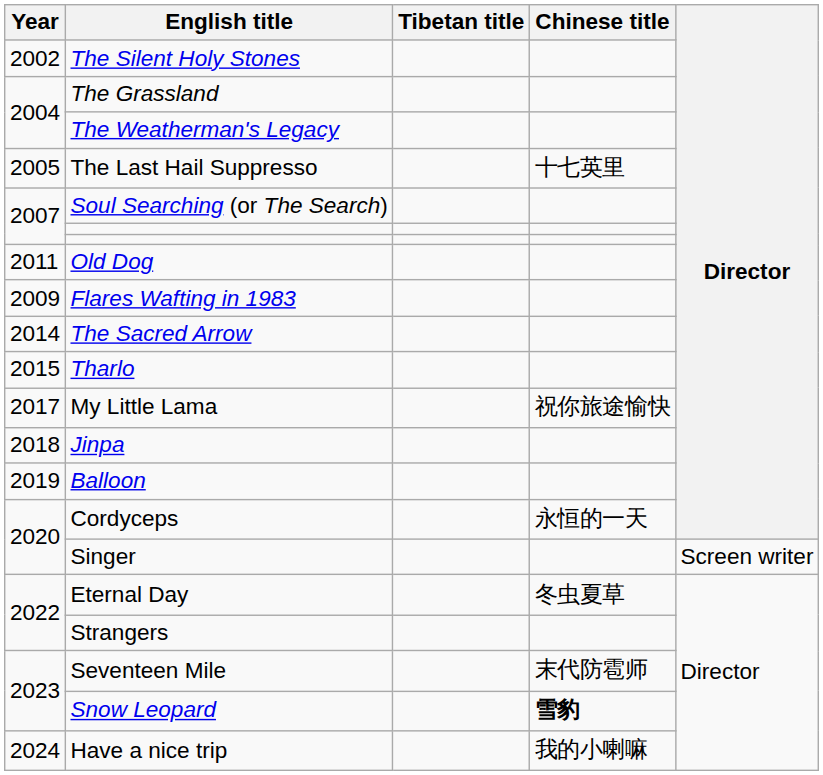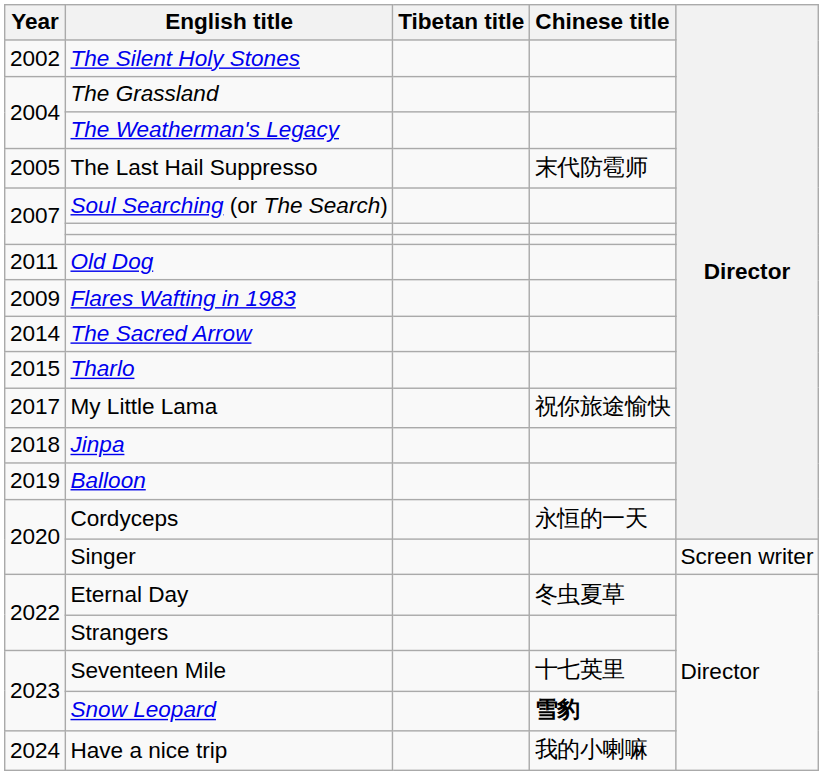 <table class="wikitable">
 <tr>
 <th>Year</th>
 <th>English title</th>
 <th>Tibetan title</th>
 <th>Chinese title</th>
 <th rowspan="16">Director</th>
 </tr>
 <tr>
 <td>2002</td>
 <td><em><a href='#'>The Silent Holy Stones</a></em></td>
 <td><big></big></td>
 <td></td>
 </tr>
 <tr>
 <td rowspan="2">2004</td>
 <td><em>The Grassland</em></td>
 <td><big></big></td>
 <td></td>
 </tr>
 <tr>
 <td><em><a href='#'>The Weatherman's Legacy</a></em></td>
 <td></td>
 <td></td>
 </tr>
 <tr>
 <td>2005</td>
 <td>The Last Hail Suppresso</td>
 <td></td>
-<td>十七英里  </td>
+<td>末代防雹师  </td>
 </tr>
 <tr>
 <td rowspan="3">2007</td>
 <td><em><a href='#'>Soul Searching</a></em> (or <em>The Search</em>)</td>
 <td><big></big></td>
 <td></td>
 </tr>
 <tr>
 <td></td>
 <td></td>
 <td></td>
 </tr>
 <tr>
 <td></td>
 <td></td>
 <td></td>
 </tr>
 <tr>
 <td>2011</td>
 <td><em><a href='#'>Old Dog</a></em></td>
 <td><big></big></td>
 <td></td>
 </tr>
 <tr>
 <td>2009</td>
 <td><em><a href='#'>Flares Wafting in 1983</a></em></td>
 <td></td>
 <td></td>
 </tr>
 <tr>
 <td>2014</td>
 <td><em><a href='#'>The Sacred Arrow</a></em></td>
 <td><big></big></td>
 <td></td>
 </tr>
 <tr>
 <td>2015</td>
 <td><em><a href='#'>Tharlo</a></em></td>
 <td><big></big></td>
 <td></td>
 </tr>
 <tr>
 <td>2017</td>
 <td>My Little Lama  </td>
 <td><big></big></td>
 <td>祝你旅途愉快</td>
 </tr>
 <tr>
 <td>2018</td>
 <td><em><a href='#'>Jinpa</a></em></td>
 <td><big></big></td>
 <td></td>
 </tr>
 <tr>
 <td>2019</td>
 <td><em><a href='#'>Balloon</a></em></td>
 <td><big></big></td>
 <td></td>
 </tr>
 <tr>
 <td rowspan="2">2020</td>
 <td>Cordyceps  </td>
 <td></td>
 <td>永恒的一天  </td>
 </tr>
 <tr>
 <td>Singer</td>
 <td><big></big></td>
 <td></td>
 <td>Screen writer</td>
 </tr>
 <tr>
 <td rowspan="2">2022</td>
 <td>Eternal Day</td>
 <td></td>
 <td>冬虫夏草  </td>
 <td rowspan="5">Director</td>
 </tr>
 <tr>
 <td>Strangers</td>
 <td></td>
 <td></td>
 </tr>
 <tr>
 <td rowspan="2">2023</td>
 <td>Seventeen Mile</td>
 <td></td>
-<td>末代防雹师  </td>
+<td>十七英里  </td>
 </tr>
 <tr>
 <td><em><a href='#'>Snow Leopard</a></em></td>
 <td><big></big></td>
 <td><strong>雪豹  </strong></td>
 </tr>
 <tr>
 <td>2024</td>
 <td>Have a nice trip  </td>
 <td><big></big></td>
 <td>我的小喇嘛  </td>
 </tr>
 </table>
